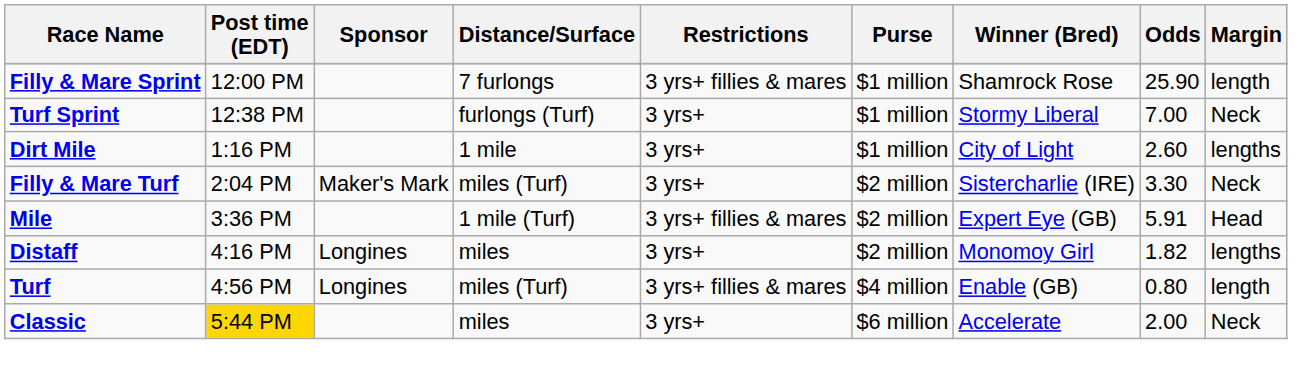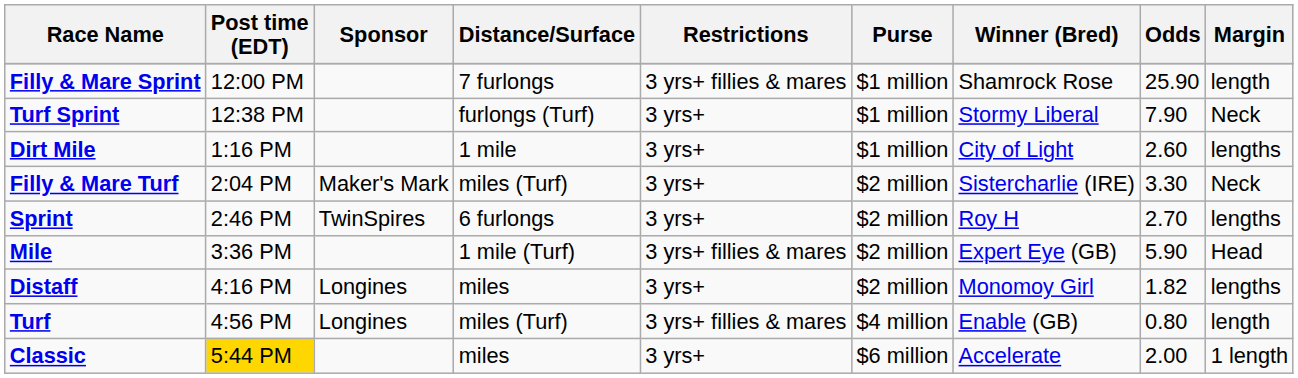 <table class="wikitable sortable" style="font-size:90%">
 <tr>
 <th>Race Name</th>
 <th>Post time <br> (EDT)</th>
 <th>Sponsor</th>
 <th>Distance/Surface</th>
 <th>Restrictions</th>
 <th>Purse</th>
 <th>Winner (Bred)</th>
 <th>Odds</th>
 <th>Margin</th>
 </tr>
 <tr>
 </tr>
 <tr>
 <td><strong><a href='#'>Filly & Mare Sprint</a></strong></td>
 <td>12:00 PM</td>
 <td></td>
 <td>7 furlongs</td>
 <td>3 yrs+ fillies & mares</td>
 <td>$1 million</td>
 <td>Shamrock Rose</td>
 <td>25.90</td>
 <td> length</td>
 </tr>
 <tr>
 <td><strong><a href='#'>Turf Sprint</a></strong></td>
 <td>12:38 PM</td>
 <td></td>
 <td> furlongs (Turf)</td>
 <td>3 yrs+</td>
 <td>$1 million</td>
 <td><a href='#'>Stormy Liberal</a></td>
-<td>7.00</td>
+<td>7.90</td>
 <td>Neck</td>
 </tr>
 <tr>
 <td><strong><a href='#'>Dirt Mile</a></strong></td>
 <td>1:16 PM</td>
 <td></td>
 <td>1 mile</td>
 <td>3 yrs+</td>
 <td>$1 million</td>
 <td><a href='#'>City of Light</a></td>
 <td>2.60</td>
 <td> lengths</td>
 </tr>
 <tr>
 <td><strong><a href='#'>Filly & Mare Turf</a></strong></td>
 <td>2:04 PM</td>
 <td>Maker's Mark</td>
 <td> miles (Turf)</td>
 <td>3 yrs+</td>
 <td>$2 million</td>
 <td><a href='#'>Sistercharlie</a> (IRE)</td>
 <td>3.30</td>
 <td>Neck</td>
 </tr>
 <tr>
+<td><strong><a href='#'>Sprint</a></strong></td>
+<td>2:46 PM</td>
+<td>TwinSpires</td>
+<td>6 furlongs</td>
+<td>3 yrs+</td>
+<td>$2 million</td>
+<td><a href='#'>Roy H</a></td>
+<td>2.70</td>
+<td> lengths</td>
+</tr>
+<tr>
 <td><strong><a href='#'>Mile</a></strong></td>
 <td>3:36 PM</td>
 <td></td>
 <td>1 mile (Turf)</td>
 <td>3 yrs+ fillies & mares</td>
 <td>$2 million</td>
 <td><a href='#'>Expert Eye</a> (GB)</td>
-<td>5.91</td>
+<td>5.90</td>
 <td>Head</td>
 </tr>
 <tr>
 <td><strong><a href='#'>Distaff</a></strong></td>
 <td>4:16 PM</td>
 <td>Longines</td>
 <td> miles</td>
 <td>3 yrs+</td>
 <td>$2 million</td>
 <td><a href='#'>Monomoy Girl</a></td>
 <td>1.82</td>
 <td> lengths</td>
 </tr>
 <tr>
 <td><strong><a href='#'>Turf</a></strong></td>
 <td>4:56 PM</td>
 <td>Longines</td>
 <td> miles (Turf)</td>
 <td>3 yrs+ fillies & mares</td>
 <td>$4 million</td>
 <td><a href='#'>Enable</a> (GB)</td>
 <td>0.80</td>
 <td> length</td>
 </tr>
 <tr>
 <td><strong><a href='#'>Classic</a></strong></td>
 <td style="background: gold;">5:44 PM</td>
 <td></td>
 <td> miles</td>
 <td>3 yrs+</td>
 <td>$6 million</td>
 <td><a href='#'>Accelerate</a></td>
 <td>2.00</td>
-<td>Neck</td>
+<td>1 length</td>
 </tr>
 </table>
